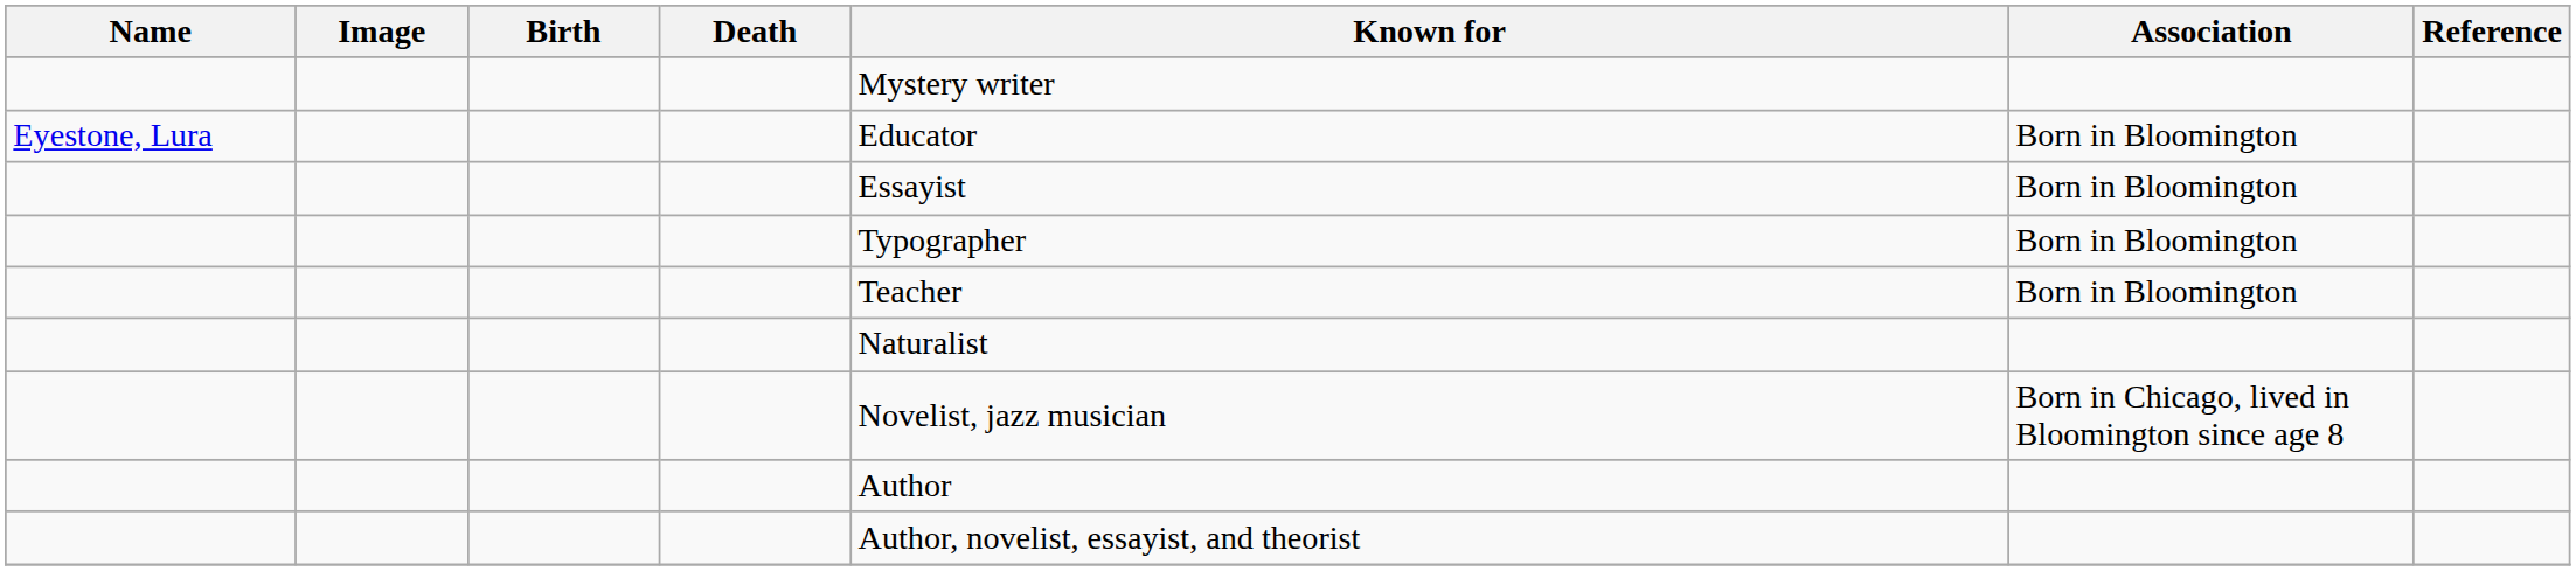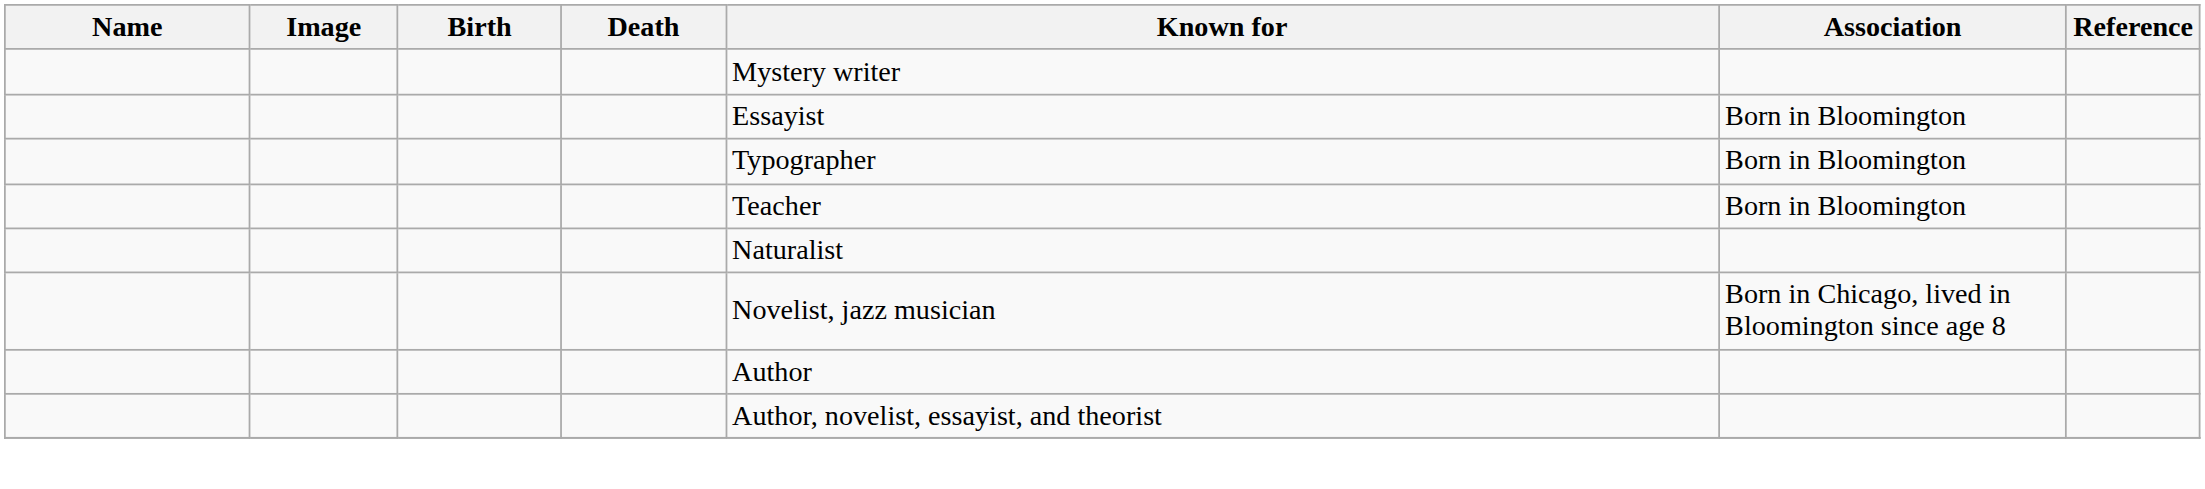 <table class="wikitable sortable">
 <tr>
 <th scope="col" width="140">Name</th>
 <th scope="col" width="80" class="unsortable">Image</th>
 <th scope="col" width="90">Birth</th>
 <th scope="col" width="90">Death</th>
 <th scope="col" width="600" class="unsortable">Known for</th>
 <th scope="col" width="200" class="unsortable">Association</th>
 <th scope="col" width="30" class="unsortable">Reference</th>
 </tr>
 <tr>
 <td></td>
 <td></td>
 <td align=right></td>
 <td></td>
 <td>Mystery writer</td>
 <td></td>
-<td align="center"></td>
-</tr>
-<tr>
-<td><a href='#'>Eyestone, Lura</a></td>
-<td></td>
-<td align=right></td>
-<td align=right></td>
-<td>Educator</td>
-<td>Born in Bloomington</td>
 <td align="center"></td>
 </tr>
 <tr>
 <td></td>
 <td></td>
 <td align=right></td>
 <td align=right></td>
 <td>Essayist</td>
 <td>Born in Bloomington</td>
 <td align="center"></td>
 </tr>
 <tr>
 <td></td>
 <td></td>
 <td align=right></td>
 <td align=right></td>
 <td>Typographer</td>
 <td>Born in Bloomington</td>
 <td align="center"></td>
 </tr>
 <tr>
 <td></td>
 <td></td>
 <td align=right></td>
 <td align=right></td>
 <td>Teacher</td>
 <td>Born in Bloomington</td>
 <td align="center"></td>
 </tr>
 <tr>
 <td></td>
 <td></td>
 <td align=right></td>
 <td align=right></td>
 <td>Naturalist</td>
 <td></td>
 <td align="center"></td>
 </tr>
 <tr>
 <td></td>
 <td></td>
 <td align=right></td>
 <td align=right></td>
 <td>Novelist, jazz musician</td>
 <td>Born in Chicago, lived in Bloomington since age 8</td>
 <td></td>
 </tr>
 <tr>
 <td></td>
 <td></td>
 <td align=right></td>
 <td align=right></td>
 <td>Author</td>
 <td></td>
 <td align="center"></td>
 </tr>
 <tr>
 <td></td>
 <td></td>
 <td></td>
 <td></td>
 <td>Author, novelist, essayist, and theorist</td>
 <td></td>
 <td align="center"></td>
 </tr>
 <tr>
 </tr>
 </table>
